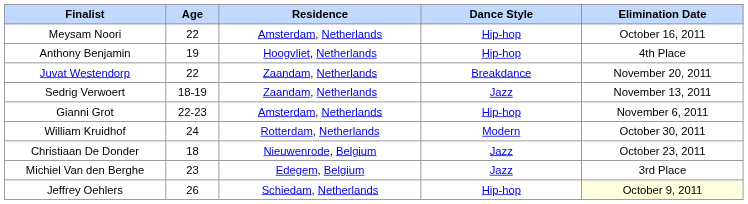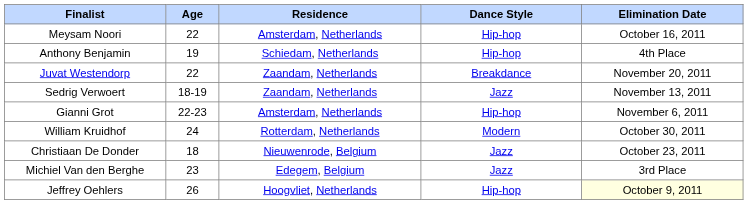 <table border="1" cellpadding="4" cellspacing="0" style="text-align:center; font-size:90%; border-collapse:collapse;" width=75%>
 <tr style="background:#C1D8FF;">
 <th width=12%>Finalist</th>
 <th width=4%; align=center>Age</th>
 <th width=15%>Residence</th>
 <th width=12%>Dance Style</th>
 <th width=12%>Elimination Date</th>
 </tr>
 <tr>
 <td>Meysam Noori</td>
 <td>22</td>
 <td><a href='#'>Amsterdam</a>, <a href='#'>Netherlands</a></td>
 <td><a href='#'>Hip-hop</a></td>
 <td>October 16, 2011</td>
 </tr>
 <tr>
 <td>Anthony Benjamin</td>
 <td>19</td>
-<td><a href='#'>Hoogvliet</a>, <a href='#'>Netherlands</a></td>
+<td><a href='#'>Schiedam</a>, <a href='#'>Netherlands</a></td>
 <td><a href='#'>Hip-hop</a></td>
 <td>4th Place</td>
 </tr>
 <tr>
 <td><a href='#'>Juvat Westendorp</a></td>
 <td>22</td>
 <td><a href='#'>Zaandam</a>, <a href='#'>Netherlands</a></td>
 <td><a href='#'>Breakdance</a></td>
 <td>November 20, 2011</td>
 </tr>
 <tr>
 <td>Sedrig Verwoert</td>
 <td>18-19</td>
 <td><a href='#'>Zaandam</a>, <a href='#'>Netherlands</a></td>
 <td><a href='#'>Jazz</a></td>
 <td>November 13, 2011</td>
 </tr>
 <tr>
 <td>Gianni Grot</td>
 <td>22-23</td>
 <td><a href='#'>Amsterdam</a>, <a href='#'>Netherlands</a></td>
 <td><a href='#'>Hip-hop</a></td>
 <td>November 6, 2011</td>
 </tr>
 <tr>
 <td>William Kruidhof</td>
 <td>24</td>
 <td><a href='#'>Rotterdam</a>, <a href='#'>Netherlands</a></td>
 <td><a href='#'>Modern</a></td>
 <td>October 30, 2011</td>
 </tr>
 <tr>
 <td>Christiaan De Donder</td>
 <td>18</td>
 <td><a href='#'>Nieuwenrode</a>, <a href='#'>Belgium</a></td>
 <td><a href='#'>Jazz</a></td>
 <td>October 23, 2011</td>
 </tr>
 <tr>
 <td>Michiel Van den Berghe</td>
 <td>23</td>
 <td><a href='#'>Edegem</a>, <a href='#'>Belgium</a></td>
 <td><a href='#'>Jazz</a></td>
 <td>3rd Place</td>
 </tr>
 <tr>
 <td>Jeffrey Oehlers</td>
 <td>26</td>
-<td><a href='#'>Schiedam</a>, <a href='#'>Netherlands</a></td>
+<td><a href='#'>Hoogvliet</a>, <a href='#'>Netherlands</a></td>
 <td><a href='#'>Hip-hop</a></td>
 <td style="background: lightyellow;">October 9, 2011</td>
 </tr>
 </table>
